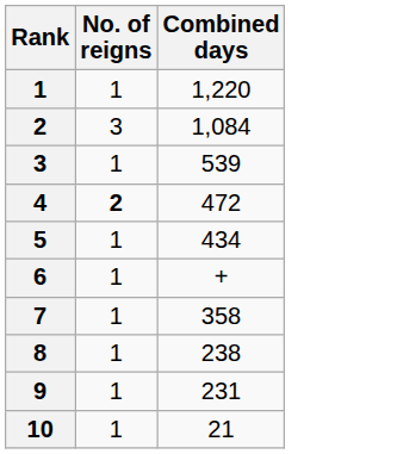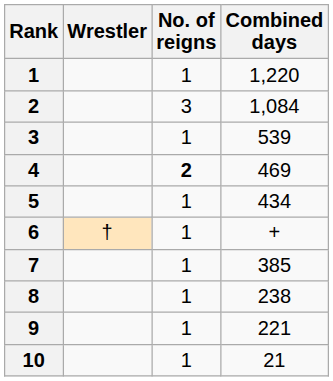 <table class="wikitable sortable" style="text-align:center;">
 <tr>
 <th>Rank</th>
+<th>Wrestler</th>
 <th>No. of<br>reigns</th>
 <th>Combined<br>days</th>
 </tr>
 <tr>
 <th>1</th>
+<td></td>
 <td>1</td>
 <td>1,220</td>
 </tr>
 <tr>
 <th>2</th>
+<td></td>
 <td>3</td>
 <td>1,084</td>
 </tr>
 <tr>
 <th>3</th>
+<td></td>
 <td>1</td>
 <td>539</td>
 </tr>
 <tr>
 <th>4</th>
+<td></td>
 <td><strong>2</strong></td>
-<td>472</td>
+<td>469</td>
 </tr>
 <tr>
 <th>5</th>
+<td></td>
 <td>1</td>
 <td>434</td>
 </tr>
 <tr>
 <th>6</th>
+<td style="background-color:#FFE6BD"> †</td>
 <td>1</td>
 <td>+</td>
 </tr>
 <tr>
 <th>7</th>
+<td></td>
 <td>1</td>
-<td>358</td>
+<td>385</td>
 </tr>
 <tr>
 <th>8</th>
+<td></td>
 <td>1</td>
 <td>238</td>
 </tr>
 <tr>
 <th>9</th>
+<td></td>
 <td>1</td>
-<td>231</td>
+<td>221</td>
 </tr>
 <tr>
 <th>10</th>
+<td></td>
 <td>1</td>
 <td>21</td>
 </tr>
 </table>
